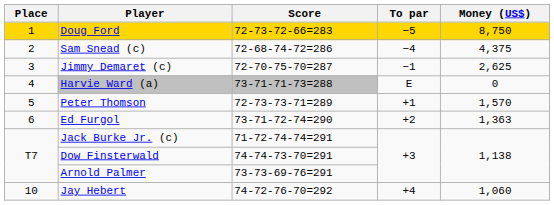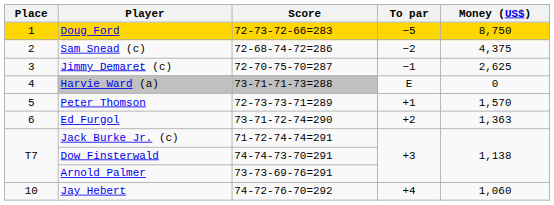 <table class="wikitable" style="width:50em;margin-bottom:0;">
 <tr>
 <th>Place</th>
 <th>Player</th>
 <th>Score</th>
 <th>To par</th>
 <th>Money (<a href='#'>US$</a>)</th>
 </tr>
 <tr style="background:gold">
 <td align=center>1</td>
 <td> <a href='#'>Doug Ford</a></td>
 <td>72-73-72-66=283</td>
 <td align=center>−5</td>
 <td align=center>8,750</td>
 </tr>
 <tr>
 <td align=center>2</td>
 <td> <a href='#'>Sam Snead</a> (c)</td>
 <td>72-68-74-72=286</td>
-<td align=center>−4</td>
+<td align=center>−2</td>
 <td align=center>4,375</td>
 </tr>
 <tr>
 <td align=center>3</td>
 <td> <a href='#'>Jimmy Demaret</a> (c)</td>
 <td>72-70-75-70=287</td>
 <td align=center>−1</td>
 <td align=center>2,625</td>
 </tr>
 <tr>
 <td align=center>4</td>
 <td style="background:silver"> <a href='#'>Harvie Ward</a> (a)</td>
 <td style="background:silver">73-71-71-73=288</td>
 <td align=center>E</td>
 <td align=center>0</td>
 </tr>
 <tr>
 <td align=center>5</td>
 <td> <a href='#'>Peter Thomson</a></td>
 <td>72-73-73-71=289</td>
 <td align=center>+1</td>
 <td align=center>1,570</td>
 </tr>
 <tr>
 <td align=center>6</td>
 <td> <a href='#'>Ed Furgol</a></td>
 <td>73-71-72-74=290</td>
 <td align=center>+2</td>
 <td align=center>1,363</td>
 </tr>
 <tr>
 <td rowspan=3 align=center>T7</td>
 <td> <a href='#'>Jack Burke Jr.</a> (c)</td>
 <td>71-72-74-74=291</td>
 <td rowspan=3 align=center>+3</td>
 <td rowspan=3 align=center>1,138</td>
 </tr>
 <tr>
 <td> <a href='#'>Dow Finsterwald</a></td>
 <td>74-74-73-70=291</td>
 </tr>
 <tr>
 <td> <a href='#'>Arnold Palmer</a></td>
 <td>73-73-69-76=291</td>
 </tr>
 <tr>
 <td align=center>10</td>
 <td> <a href='#'>Jay Hebert</a></td>
 <td>74-72-76-70=292</td>
 <td align=center>+4</td>
 <td align=center>1,060</td>
 </tr>
 </table>
